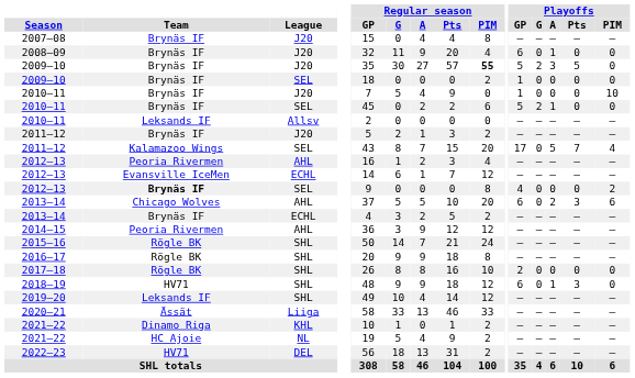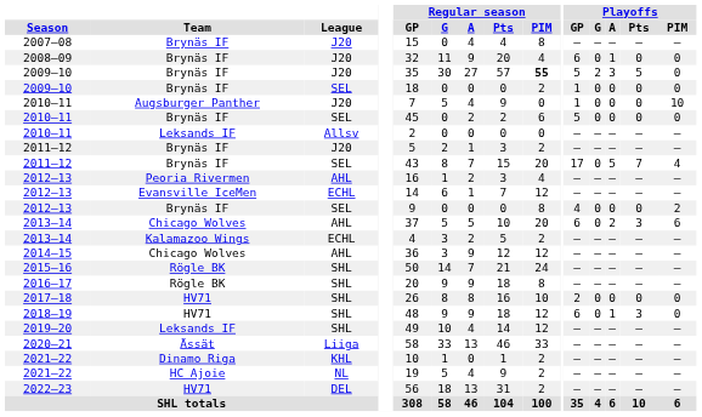 <table border="0" cellpadding="1" cellspacing="0" style="text-align:center; width:60em">
 <tr bgcolor="#e0e0e0">
 <th colspan="3" bgcolor="#ffffff"> </th>
 <th rowspan="100" bgcolor="#ffffff"> </th>
 <th colspan="5"><a href='#'>Regular season</a></th>
 <th rowspan="100" bgcolor="#ffffff"></th>
 <th colspan="5"><a href='#'>Playoffs</a></th>
 </tr>
 <tr bgcolor="#e0e0e0">
 <th><a href='#'>Season</a></th>
 <th>Team</th>
 <th>League</th>
 <th>GP</th>
 <th><a href='#'>G</a></th>
 <th><a href='#'>A</a></th>
 <th><a href='#'>Pts</a></th>
 <th><a href='#'>PIM</a></th>
 <th>GP</th>
 <th>G</th>
 <th>A</th>
 <th>Pts</th>
 <th>PIM</th>
 </tr>
 <tr>
 <td>2007–08</td>
 <td><a href='#'>Brynäs IF</a></td>
 <td><a href='#'>J20</a></td>
 <td>15</td>
 <td>0</td>
 <td>4</td>
 <td>4</td>
 <td>8</td>
 <td>—</td>
 <td>—</td>
 <td>—</td>
 <td>—</td>
 <td>—</td>
 </tr>
 <tr bgcolor="#f0f0f0">
 <td>2008–09</td>
 <td>Brynäs IF</td>
 <td>J20</td>
 <td>32</td>
 <td>11</td>
 <td>9</td>
 <td>20</td>
 <td>4</td>
 <td>6</td>
 <td>0</td>
 <td>1</td>
 <td>0</td>
 <td>0</td>
 </tr>
 <tr>
 <td>2009–10</td>
 <td>Brynäs IF</td>
 <td>J20</td>
 <td>35</td>
 <td>30</td>
 <td>27</td>
 <td>57</td>
 <td><strong>55</strong></td>
 <td>5</td>
 <td>2</td>
 <td>3</td>
 <td>5</td>
 <td>0</td>
 </tr>
 <tr bgcolor="#f0f0f0">
 <td><a href='#'>2009–10</a></td>
 <td>Brynäs IF</td>
 <td><a href='#'>SEL</a></td>
 <td>18</td>
 <td>0</td>
 <td>0</td>
 <td>0</td>
 <td>2</td>
 <td>1</td>
 <td>0</td>
 <td>0</td>
 <td>0</td>
 <td>0</td>
 </tr>
 <tr>
 <td>2010–11</td>
-<td>Brynäs IF</td>
+<td><a href='#'>Augsburger Panther</a></td>
 <td>J20</td>
 <td>7</td>
 <td>5</td>
 <td>4</td>
 <td>9</td>
 <td>0</td>
 <td>1</td>
 <td>0</td>
 <td>0</td>
 <td>0</td>
 <td>10</td>
 </tr>
 <tr bgcolor="#f0f0f0">
 <td><a href='#'>2010–11</a></td>
 <td>Brynäs IF</td>
 <td>SEL</td>
 <td>45</td>
 <td>0</td>
 <td>2</td>
 <td>2</td>
 <td>6</td>
 <td>5</td>
-<td>2</td>
-<td>1</td>
+<td>0</td>
+<td>0</td>
 <td>0</td>
 <td>0</td>
 </tr>
 <tr>
 <td><a href='#'>2010–11</a></td>
 <td><a href='#'>Leksands IF</a></td>
 <td><a href='#'>Allsv</a></td>
 <td>2</td>
 <td>0</td>
 <td>0</td>
 <td>0</td>
 <td>0</td>
 <td>—</td>
 <td>—</td>
 <td>—</td>
 <td>—</td>
 <td>—</td>
 </tr>
 <tr bgcolor="#f0f0f0">
 <td>2011–12</td>
 <td>Brynäs IF</td>
 <td>J20</td>
 <td>5</td>
 <td>2</td>
 <td>1</td>
 <td>3</td>
 <td>2</td>
 <td>—</td>
 <td>—</td>
 <td>—</td>
 <td>—</td>
 <td>—</td>
 </tr>
 <tr>
 <td><a href='#'>2011–12</a></td>
-<td><a href='#'>Kalamazoo Wings</a></td>
+<td>Brynäs IF</td>
 <td>SEL</td>
 <td>43</td>
 <td>8</td>
 <td>7</td>
 <td>15</td>
 <td>20</td>
 <td>17</td>
 <td>0</td>
 <td>5</td>
 <td>7</td>
 <td>4</td>
 </tr>
 <tr bgcolor="#f0f0f0">
 <td><a href='#'>2012–13</a></td>
 <td><a href='#'>Peoria Rivermen</a></td>
 <td><a href='#'>AHL</a></td>
 <td>16</td>
 <td>1</td>
 <td>2</td>
 <td>3</td>
 <td>4</td>
 <td>—</td>
 <td>—</td>
 <td>—</td>
 <td>—</td>
 <td>—</td>
 </tr>
 <tr>
 <td><a href='#'>2012–13</a></td>
 <td><a href='#'>Evansville IceMen</a></td>
 <td><a href='#'>ECHL</a></td>
 <td>14</td>
 <td>6</td>
 <td>1</td>
 <td>7</td>
 <td>12</td>
 <td>—</td>
 <td>—</td>
 <td>—</td>
 <td>—</td>
 <td>—</td>
 </tr>
 <tr bgcolor="#f0f0f0">
 <td><a href='#'>2012–13</a></td>
-<td><strong>Brynäs IF</strong></td>
+<td>Brynäs IF</td>
 <td>SEL</td>
 <td>9</td>
 <td>0</td>
 <td>0</td>
 <td>0</td>
 <td>8</td>
 <td>4</td>
 <td>0</td>
 <td>0</td>
 <td>0</td>
 <td>2</td>
 </tr>
 <tr>
 <td><a href='#'>2013–14</a></td>
 <td><a href='#'>Chicago Wolves</a></td>
 <td>AHL</td>
 <td>37</td>
 <td>5</td>
 <td>5</td>
 <td>10</td>
 <td>20</td>
 <td>6</td>
 <td>0</td>
 <td>2</td>
 <td>3</td>
 <td>6</td>
 </tr>
 <tr bgcolor="#f0f0f0">
 <td><a href='#'>2013–14</a></td>
-<td>Brynäs IF</td>
+<td><a href='#'>Kalamazoo Wings</a></td>
 <td>ECHL</td>
 <td>4</td>
 <td>3</td>
 <td>2</td>
 <td>5</td>
 <td>2</td>
 <td>—</td>
 <td>—</td>
 <td>—</td>
 <td>—</td>
 <td>—</td>
 </tr>
 <tr>
 <td><a href='#'>2014–15</a></td>
-<td><a href='#'>Peoria Rivermen</a></td>
+<td>Chicago Wolves</td>
 <td>AHL</td>
 <td>36</td>
 <td>3</td>
 <td>9</td>
 <td>12</td>
 <td>12</td>
 <td>—</td>
 <td>—</td>
 <td>—</td>
 <td>—</td>
 <td>—</td>
 </tr>
 <tr bgcolor="#f0f0f0">
 <td><a href='#'>2015–16</a></td>
 <td><a href='#'>Rögle BK</a></td>
 <td>SHL</td>
 <td>50</td>
 <td>14</td>
 <td>7</td>
 <td>21</td>
 <td>24</td>
 <td>—</td>
 <td>—</td>
 <td>—</td>
 <td>—</td>
 <td>—</td>
 </tr>
 <tr>
 <td><a href='#'>2016–17</a></td>
 <td>Rögle BK</td>
 <td>SHL</td>
 <td>20</td>
 <td>9</td>
 <td>9</td>
 <td>18</td>
 <td>8</td>
 <td>—</td>
 <td>—</td>
 <td>—</td>
 <td>—</td>
 <td>—</td>
 </tr>
 <tr bgcolor="#f0f0f0">
 <td><a href='#'>2017–18</a></td>
-<td><a href='#'>Rögle BK</a></td>
+<td><a href='#'>HV71</a></td>
 <td>SHL</td>
 <td>26</td>
 <td>8</td>
 <td>8</td>
 <td>16</td>
 <td>10</td>
 <td>2</td>
 <td>0</td>
 <td>0</td>
 <td>0</td>
 <td>0</td>
 </tr>
 <tr>
 <td><a href='#'>2018–19</a></td>
 <td>HV71</td>
 <td>SHL</td>
 <td>48</td>
 <td>9</td>
 <td>9</td>
 <td>18</td>
 <td>12</td>
 <td>6</td>
 <td>0</td>
 <td>1</td>
 <td>3</td>
 <td>0</td>
 </tr>
 <tr bgcolor="#f0f0f0">
 <td><a href='#'>2019–20</a></td>
 <td><a href='#'>Leksands IF</a></td>
 <td>SHL</td>
 <td>49</td>
 <td>10</td>
 <td>4</td>
 <td>14</td>
 <td>12</td>
 <td>—</td>
 <td>—</td>
 <td>—</td>
 <td>—</td>
 <td>—</td>
 </tr>
 <tr>
 <td><a href='#'>2020–21</a></td>
 <td><a href='#'>Ässät</a></td>
 <td><a href='#'>Liiga</a></td>
 <td>58</td>
 <td>33</td>
 <td>13</td>
 <td>46</td>
 <td>33</td>
 <td>—</td>
 <td>—</td>
 <td>—</td>
 <td>—</td>
 <td>—</td>
 </tr>
 <tr bgcolor="#f0f0f0">
 <td><a href='#'>2021–22</a></td>
 <td><a href='#'>Dinamo Riga</a></td>
 <td><a href='#'>KHL</a></td>
 <td>10</td>
 <td>1</td>
 <td>0</td>
 <td>1</td>
 <td>2</td>
 <td>—</td>
 <td>—</td>
 <td>—</td>
 <td>—</td>
 <td>—</td>
 </tr>
 <tr>
 <td><a href='#'>2021–22</a></td>
 <td><a href='#'>HC Ajoie</a></td>
 <td><a href='#'>NL</a></td>
 <td>19</td>
 <td>5</td>
 <td>4</td>
 <td>9</td>
 <td>2</td>
 <td>—</td>
 <td>—</td>
 <td>—</td>
 <td>—</td>
 <td>—</td>
 </tr>
 <tr bgcolor="#f0f0f0">
 <td><a href='#'>2022–23</a></td>
 <td><a href='#'>HV71</a></td>
 <td><a href='#'>DEL</a></td>
 <td>56</td>
 <td>18</td>
 <td>13</td>
 <td>31</td>
 <td>2</td>
 <td>—</td>
 <td>—</td>
 <td>—</td>
 <td>—</td>
 <td>—</td>
 </tr>
 <tr bgcolor="#e0e0e0">
 <th colspan="3">SHL totals</th>
 <th>308</th>
 <th>58</th>
 <th>46</th>
 <th>104</th>
 <th>100</th>
 <th>35</th>
 <th>4</th>
 <th>6</th>
 <th>10</th>
 <th>6</th>
 </tr>
 </table>
